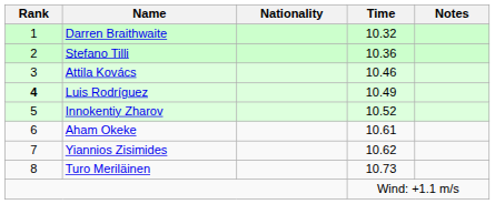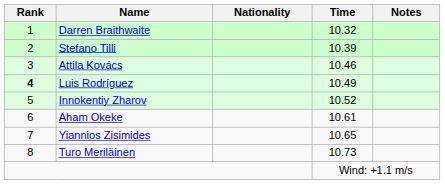 <table class="wikitable sortable" style="text-align:center;width: 50%">
 <tr>
 <th>Rank</th>
 <th>Name</th>
 <th>Nationality</th>
 <th>Time</th>
 <th>Notes</th>
 </tr>
 <tr bgcolor=ccffcc>
 <td>1</td>
 <td align=left><a href='#'>Darren Braithwaite</a></td>
 <td align=left></td>
 <td>10.32</td>
 <td></td>
 </tr>
 <tr bgcolor=ccffcc>
 <td>2</td>
 <td align=left><a href='#'>Stefano Tilli</a></td>
 <td align=left></td>
-<td>10.36</td>
+<td>10.39</td>
 <td></td>
 </tr>
 <tr bgcolor=ddffdd>
 <td>3</td>
 <td align=left><a href='#'>Attila Kovács</a></td>
 <td align=left></td>
 <td>10.46</td>
 <td></td>
 </tr>
 <tr bgcolor=ddffdd>
 <td><strong>4</strong></td>
 <td align=left><a href='#'>Luis Rodríguez</a></td>
 <td align=left></td>
 <td>10.49</td>
 <td></td>
 </tr>
 <tr bgcolor=ddffdd>
 <td>5</td>
 <td align=left><a href='#'>Innokentiy Zharov</a></td>
 <td align=left></td>
 <td>10.52</td>
 <td></td>
 </tr>
 <tr>
 <td>6</td>
 <td align=left><a href='#'>Aham Okeke</a></td>
 <td align=left></td>
 <td>10.61</td>
 <td></td>
 </tr>
 <tr>
 <td>7</td>
 <td align=left><a href='#'>Yiannios Zisimides</a></td>
 <td align=left></td>
-<td>10.62</td>
+<td>10.65</td>
 <td></td>
 </tr>
 <tr>
 <td>8</td>
 <td align=left><a href='#'>Turo Meriläinen</a></td>
 <td align=left></td>
 <td>10.73</td>
 <td></td>
 </tr>
 <tr>
 <td colspan="3"></td>
 <td colspan="2">Wind: +1.1 m/s</td>
 </tr>
 </table>
